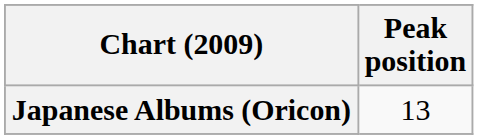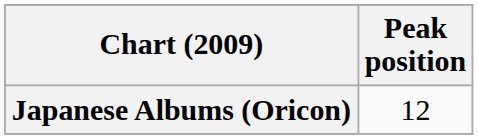 <table class="wikitable plainrowheaders" style="text-align:center">
 <tr>
 <th scope="col">Chart (2009)</th>
 <th scope="col">Peak<br>position</th>
 </tr>
 <tr>
 <th scope="row">Japanese Albums (Oricon)</th>
-<td>13</td>
+<td>12</td>
 </tr>
 </table>
